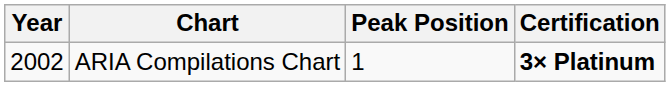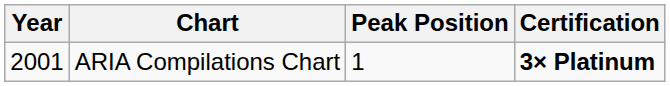 <table class="wikitable">
 <tr>
 <th>Year</th>
 <th>Chart</th>
 <th>Peak Position</th>
 <th>Certification</th>
 </tr>
 <tr>
-<td>2002</td>
+<td>2001</td>
 <td>ARIA Compilations Chart</td>
 <td>1</td>
 <td><strong>3× Platinum</strong></td>
 </tr>
 </table>
